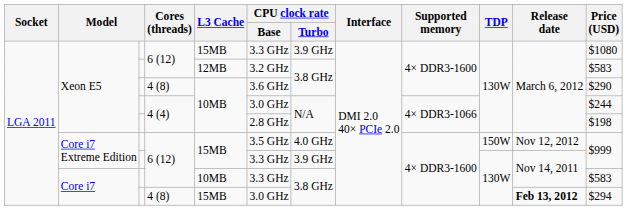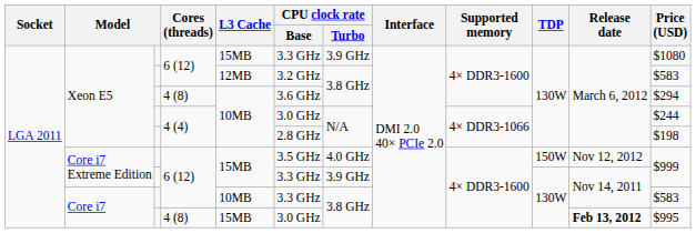 <table class="wikitable">
 <tr>
 <th rowspan="2">Socket</th>
 <th colspan="2" rowspan="2">Model</th>
 <th rowspan="2">Cores<br>(threads)</th>
 <th rowspan="2"><a href='#'>L3 Cache</a></th>
 <th colspan="2">CPU <a href='#'>clock rate</a></th>
 <th rowspan="2">Interface</th>
 <th rowspan="2">Supported<br>memory</th>
 <th rowspan="2"><a href='#'>TDP</a></th>
 <th rowspan="2">Release<br>date</th>
 <th rowspan="2">Price<br>(USD)</th>
 </tr>
 <tr>
 <th>Base</th>
 <th><a href='#'>Turbo</a></th>
 </tr>
 <tr>
 <td rowspan="9"><a href='#'>LGA 2011</a></td>
 <td rowspan="5">Xeon E5</td>
 <td></td>
 <td rowspan="2">6 (12)</td>
 <td>15MB</td>
 <td>3.3 GHz</td>
 <td>3.9 GHz</td>
 <td rowspan="9">DMI 2.0<br>40× <a href='#'>PCIe</a> 2.0</td>
 <td rowspan="3">4× DDR3-1600</td>
 <td rowspan="5">130W</td>
 <td rowspan="5">March 6, 2012</td>
 <td>$1080</td>
 </tr>
 <tr>
 <td></td>
 <td>12MB</td>
 <td>3.2 GHz</td>
 <td rowspan="2">3.8 GHz</td>
 <td>$583</td>
 </tr>
 <tr>
 <td></td>
 <td>4 (8)</td>
 <td rowspan="3">10MB</td>
 <td>3.6 GHz</td>
-<td>$290</td>
+<td>$294</td>
 </tr>
 <tr>
 <td></td>
 <td rowspan="2">4 (4)</td>
 <td>3.0 GHz</td>
 <td rowspan="2">N/A</td>
 <td rowspan="2">4× DDR3-1066</td>
 <td>$244</td>
 </tr>
 <tr>
 <td></td>
 <td>2.8 GHz</td>
 <td>$198</td>
 </tr>
 <tr>
 <td rowspan="2"><a href='#'>Core i7</a><br>Extreme Edition</td>
 <td></td>
 <td rowspan="3">6 (12)</td>
 <td rowspan="2">15MB</td>
 <td>3.5 GHz</td>
 <td>4.0 GHz</td>
 <td rowspan="4">4× DDR3-1600</td>
 <td>150W</td>
 <td>Nov 12, 2012</td>
 <td rowspan="2">$999</td>
 </tr>
 <tr>
 <td></td>
 <td>3.3 GHz</td>
 <td>3.9 GHz</td>
 <td rowspan="3">130W</td>
 <td rowspan="2">Nov 14, 2011</td>
 </tr>
 <tr>
 <td rowspan="2"><a href='#'>Core i7</a></td>
 <td></td>
 <td>10MB</td>
 <td>3.3 GHz</td>
 <td rowspan="2">3.8 GHz</td>
 <td>$583</td>
 </tr>
 <tr>
 <td></td>
 <td>4 (8)</td>
 <td>15MB</td>
 <td>3.0 GHz</td>
 <td><strong>Feb 13, 2012</strong></td>
-<td>$294</td>
+<td>$995</td>
 </tr>
 </table>
